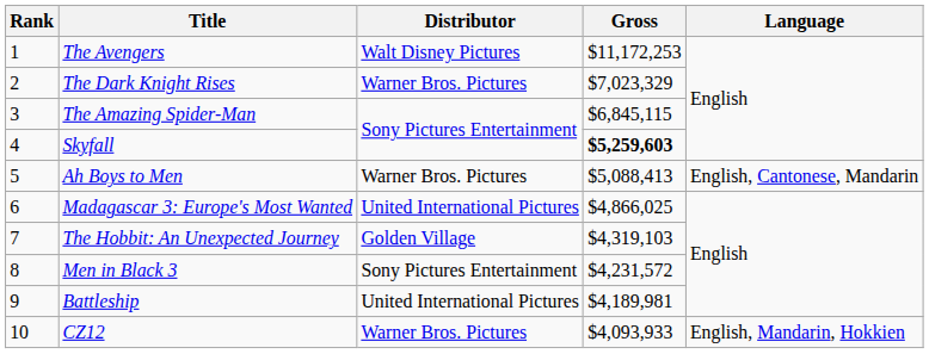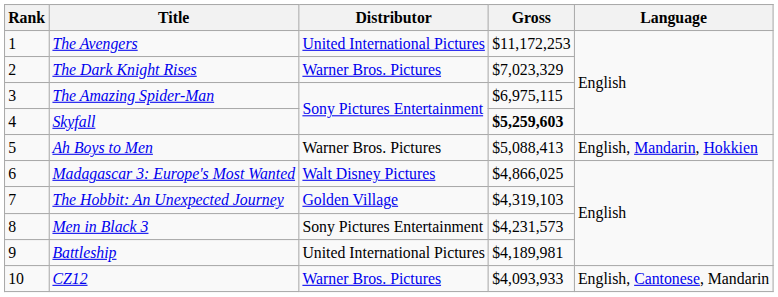 <table class="wikitable" style="font-size:95%">
 <tr>
 <th scope="col">Rank</th>
 <th scope="col">Title</th>
 <th scope="col">Distributor</th>
 <th scope="col">Gross</th>
 <th scope="col">Language</th>
 </tr>
 <tr>
 <td>1</td>
 <td><em><a href='#'>The Avengers</a></em></td>
-<td><a href='#'>Walt Disney Pictures</a></td>
+<td><a href='#'>United International Pictures</a></td>
 <td>$11,172,253</td>
 <td rowspan="4">English</td>
 </tr>
 <tr>
 <td>2</td>
 <td><em><a href='#'>The Dark Knight Rises</a></em></td>
 <td><a href='#'>Warner Bros. Pictures</a></td>
 <td>$7,023,329</td>
 </tr>
 <tr>
 <td>3</td>
 <td><em><a href='#'>The Amazing Spider-Man</a></em></td>
 <td rowspan="2"><a href='#'>Sony Pictures Entertainment</a></td>
-<td>$6,845,115</td>
+<td>$6,975,115</td>
 </tr>
 <tr>
 <td>4</td>
 <td><em><a href='#'>Skyfall</a></em></td>
 <td><strong>$5,259,603</strong></td>
 </tr>
 <tr>
 <td>5</td>
 <td><em><a href='#'>Ah Boys to Men</a></em></td>
 <td>Warner Bros. Pictures</td>
 <td>$5,088,413</td>
-<td>English, <a href='#'>Cantonese</a>, Mandarin</td>
+<td>English, <a href='#'>Mandarin</a>, <a href='#'>Hokkien</a></td>
 </tr>
 <tr>
 <td>6</td>
 <td><em><a href='#'>Madagascar 3: Europe's Most Wanted</a></em></td>
-<td><a href='#'>United International Pictures</a></td>
+<td><a href='#'>Walt Disney Pictures</a></td>
 <td>$4,866,025</td>
 <td rowspan="4">English</td>
 </tr>
 <tr>
 <td>7</td>
 <td><em><a href='#'>The Hobbit: An Unexpected Journey</a></em></td>
 <td><a href='#'>Golden Village</a></td>
 <td>$4,319,103</td>
 </tr>
 <tr>
 <td>8</td>
 <td><em><a href='#'>Men in Black 3</a></em></td>
 <td>Sony Pictures Entertainment</td>
-<td>$4,231,572</td>
+<td>$4,231,573</td>
 </tr>
 <tr>
 <td>9</td>
 <td><em><a href='#'>Battleship</a></em></td>
 <td>United International Pictures</td>
 <td>$4,189,981</td>
 </tr>
 <tr>
 <td>10</td>
 <td><em><a href='#'>CZ12</a></em></td>
 <td><a href='#'>Warner Bros. Pictures</a></td>
 <td>$4,093,933</td>
-<td>English, <a href='#'>Mandarin</a>, <a href='#'>Hokkien</a></td>
+<td>English, <a href='#'>Cantonese</a>, Mandarin</td>
 </tr>
 </table>
